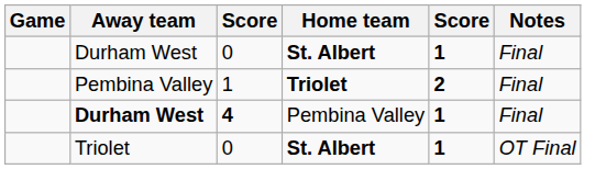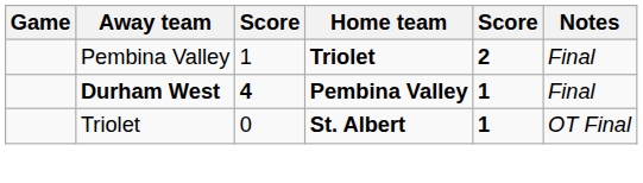 <table class="wikitable">
 <tr>
 <th>Game</th>
 <th>Away team</th>
 <th>Score</th>
 <th>Home team</th>
 <th>Score</th>
 <th>Notes</th>
-</tr>
-<tr>
-<td></td>
-<td>Durham West</td>
-<td>0</td>
-<td><strong>St. Albert</strong></td>
-<td><strong>1</strong></td>
-<td><em>Final</em></td>
 </tr>
 <tr>
 <td></td>
 <td>Pembina Valley</td>
 <td>1</td>
 <td><strong>Triolet</strong></td>
 <td><strong>2</strong></td>
 <td><em>Final</em></td>
 </tr>
 <tr>
 <td></td>
 <td><strong>Durham West</strong></td>
 <td><strong>4</strong></td>
-<td>Pembina Valley</td>
+<td><strong>Pembina Valley</strong></td>
 <td><strong>1</strong></td>
 <td><em>Final</em></td>
 </tr>
 <tr>
 <td></td>
 <td>Triolet</td>
 <td>0</td>
 <td><strong>St. Albert</strong></td>
 <td><strong>1</strong></td>
 <td><em>OT Final</em></td>
 </tr>
 </table>
